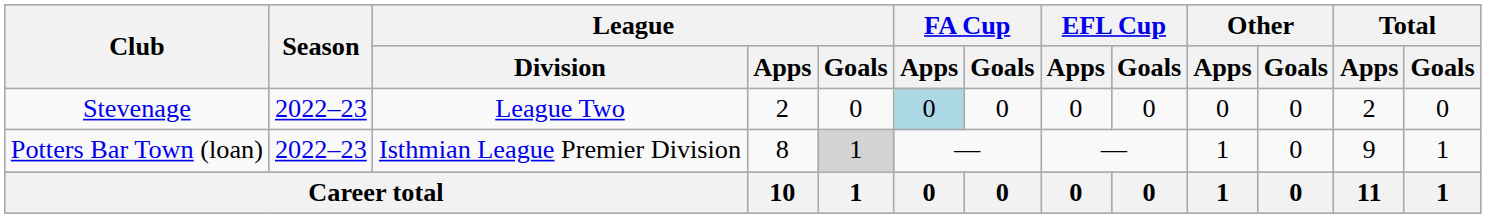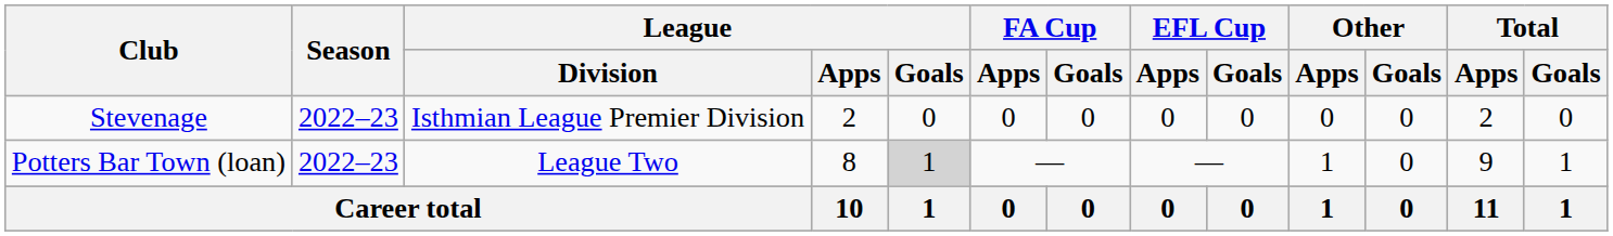 <table class="wikitable" style="text-align:center">
 <tr>
 <th rowspan="2">Club</th>
 <th rowspan="2">Season</th>
 <th colspan="3">League</th>
 <th colspan="2"><a href='#'>FA Cup</a></th>
 <th colspan="2"><a href='#'>EFL Cup</a></th>
 <th colspan="2">Other</th>
 <th colspan="2">Total</th>
 </tr>
 <tr>
 <th>Division</th>
 <th>Apps</th>
 <th>Goals</th>
 <th>Apps</th>
 <th>Goals</th>
 <th>Apps</th>
 <th>Goals</th>
 <th>Apps</th>
 <th>Goals</th>
 <th>Apps</th>
 <th>Goals</th>
 </tr>
 <tr>
 <td rowspan="1"><a href='#'>Stevenage</a></td>
 <td><a href='#'>2022–23</a></td>
-<td><a href='#'>League Two</a></td>
+<td><a href='#'>Isthmian League</a> Premier Division</td>
 <td>2</td>
 <td>0</td>
-<td style="background: lightblue;">0</td>
+<td>0</td>
 <td>0</td>
 <td>0</td>
 <td>0</td>
 <td>0</td>
 <td>0</td>
 <td>2</td>
 <td>0</td>
 </tr>
 <tr>
 <td><a href='#'>Potters Bar Town</a> (loan)</td>
 <td><a href='#'>2022–23</a></td>
-<td><a href='#'>Isthmian League</a> Premier Division</td>
+<td><a href='#'>League Two</a></td>
 <td>8</td>
 <td style="background: lightgrey;">1</td>
 <td colspan="2">—</td>
 <td colspan="2">—</td>
 <td>1</td>
 <td>0</td>
 <td>9</td>
 <td>1</td>
 </tr>
 <tr>
 <th colspan="3">Career total</th>
 <th>10</th>
 <th>1</th>
 <th>0</th>
 <th>0</th>
 <th>0</th>
 <th>0</th>
 <th>1</th>
 <th>0</th>
 <th>11</th>
 <th>1</th>
 </tr>
 </table>
